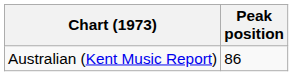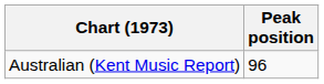 <table class="wikitable sortable">
 <tr>
 <th>Chart (1973)</th>
 <th>Peak<br>position</th>
 </tr>
 <tr>
 <td>Australian (<a href='#'>Kent Music Report</a>)</td>
-<td>86</td>
+<td>96</td>
 </tr>
 </table>
